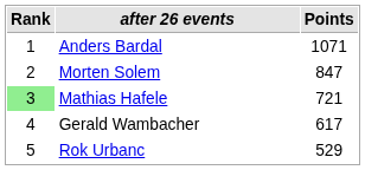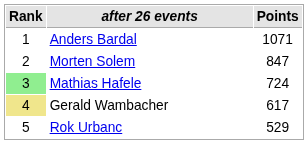 <table cellspacing="1" cellpadding="3" style="border:1px solid #AAAAAA;font-size:86%">
 <tr bgcolor="#E4E4E4">
 <th style="border-bottom:1px solid #AAAAAA" width=10>Rank</th>
 <th style="border-bottom:1px solid #AAAAAA" width=200><em>after 26 events</em></th>
 <th style="border-bottom:1px solid #AAAAAA" width=20>Points</th>
 </tr>
 <tr>
 <td align=center>1</td>
 <td align=left> <a href='#'>Anders Bardal</a></td>
 <td align=center>1071</td>
 </tr>
 <tr>
 <td align=center>2</td>
 <td align=left> <a href='#'>Morten Solem</a></td>
 <td align=center>847</td>
 </tr>
 <tr>
 <td align=center style="background: lightgreen;">3</td>
 <td align=left> <a href='#'>Mathias Hafele</a></td>
-<td align=center>721</td>
+<td align=center>724</td>
 </tr>
 <tr>
-<td align=center>4</td>
+<td align=center style="background: khaki;">4</td>
 <td align=left> Gerald Wambacher</td>
 <td align=center>617</td>
 </tr>
 <tr>
 <td align=center>5</td>
 <td align=left> <a href='#'>Rok Urbanc</a></td>
 <td align=center>529</td>
 </tr>
 </table>
